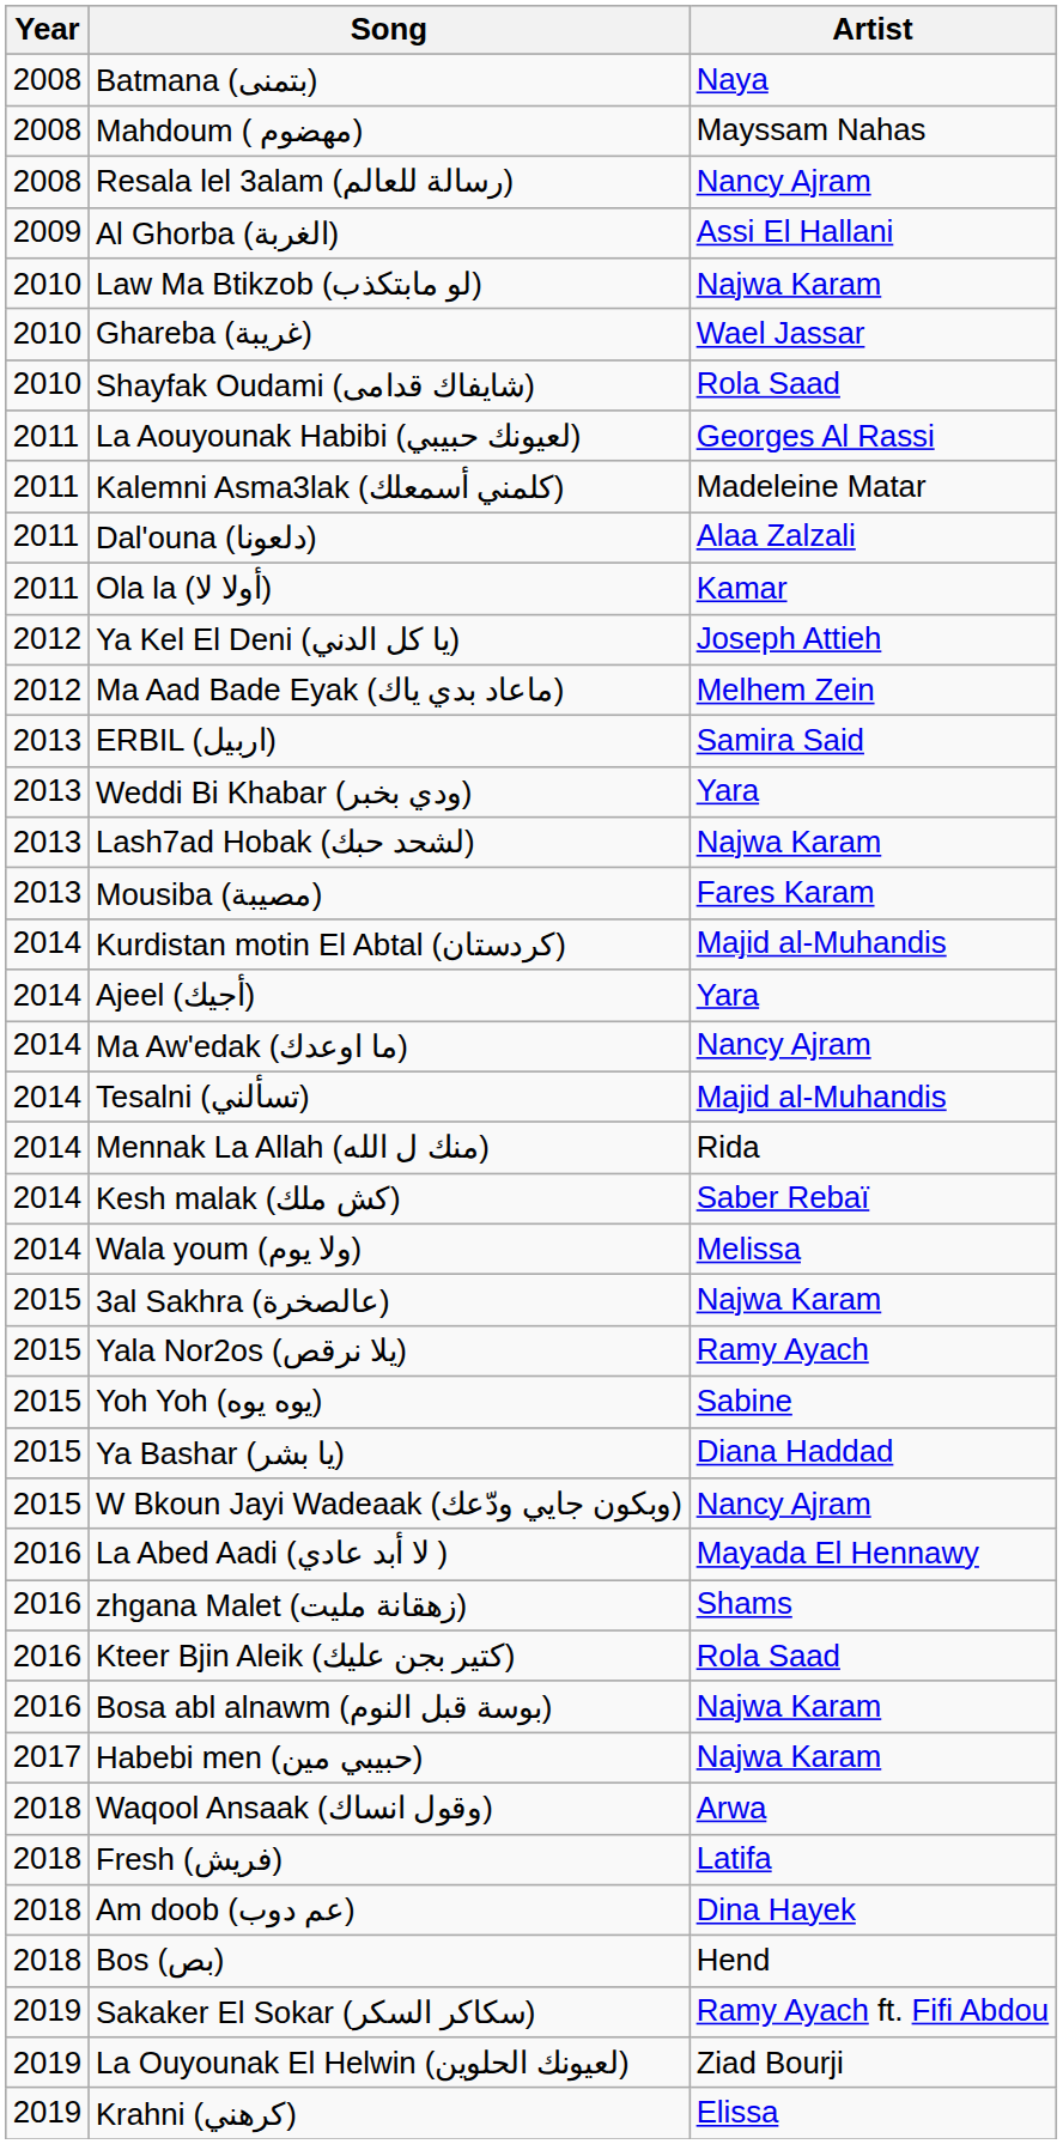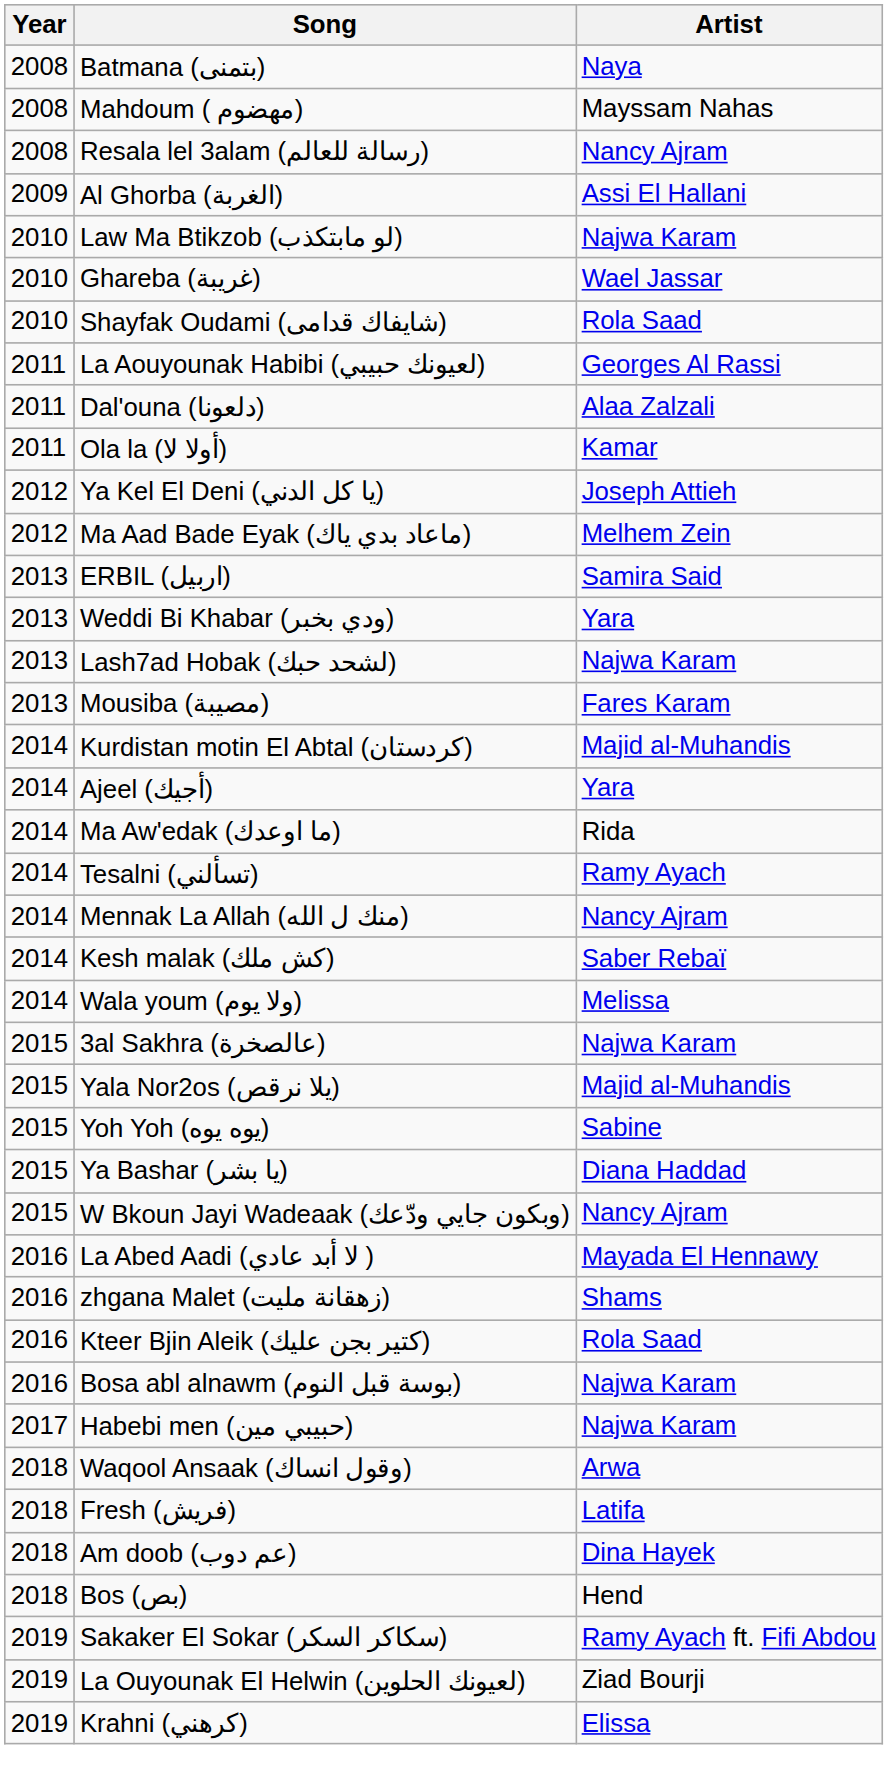 <table class="wikitable">
 <tr>
 <th>Year</th>
 <th>Song</th>
 <th>Artist</th>
 </tr>
 <tr>
 <td>2008</td>
 <td>Batmana (بتمنى)</td>
 <td><a href='#'>Naya</a></td>
 </tr>
 <tr>
 <td>2008</td>
 <td>Mahdoum ( مهضوم)</td>
 <td>Mayssam Nahas</td>
 </tr>
 <tr>
 <td>2008</td>
 <td>Resala lel 3alam (رسالة للعالم)</td>
 <td><a href='#'>Nancy Ajram</a></td>
 </tr>
 <tr>
 <td>2009</td>
 <td>Al Ghorba (الغربة)</td>
 <td><a href='#'>Assi El Hallani</a></td>
 </tr>
 <tr>
 <td>2010</td>
 <td>Law Ma Btikzob (لو مابتكذب)</td>
 <td><a href='#'>Najwa Karam</a></td>
 </tr>
 <tr>
 <td>2010</td>
 <td>Ghareba (غريبة)</td>
 <td><a href='#'>Wael Jassar</a></td>
 </tr>
 <tr>
 <td>2010</td>
 <td>Shayfak Oudami (شايفاك قدامى)</td>
 <td><a href='#'>Rola Saad</a></td>
 </tr>
 <tr>
 <td>2011</td>
 <td>La Aouyounak Habibi (لعيونك حبيبي)</td>
 <td><a href='#'>Georges Al Rassi</a></td>
-</tr>
-<tr>
-<td>2011</td>
-<td>Kalemni Asma3lak (كلمني أسمعلك)</td>
-<td>Madeleine Matar</td>
 </tr>
 <tr>
 <td>2011</td>
 <td>Dal'ouna (دلعونا)</td>
 <td><a href='#'>Alaa Zalzali</a></td>
 </tr>
 <tr>
 <td>2011</td>
 <td>Ola la (أولا لا)</td>
 <td><a href='#'>Kamar</a></td>
 </tr>
 <tr>
 <td>2012</td>
 <td>Ya Kel El Deni (يا كل الدني)</td>
 <td><a href='#'>Joseph Attieh</a></td>
 </tr>
 <tr>
 <td>2012</td>
 <td>Ma Aad Bade Eyak (ماعاد بدي ياك)</td>
 <td><a href='#'>Melhem Zein</a></td>
 </tr>
 <tr>
 <td>2013</td>
 <td>ERBIL (اربيل)</td>
 <td><a href='#'>Samira Said</a></td>
 </tr>
 <tr>
 <td>2013</td>
 <td>Weddi Bi Khabar (ودي بخبر)</td>
 <td><a href='#'>Yara</a></td>
 </tr>
 <tr>
 <td>2013</td>
 <td>Lash7ad Hobak (لشحد حبك)</td>
 <td><a href='#'>Najwa Karam</a></td>
 </tr>
 <tr>
 <td>2013</td>
 <td>Mousiba (مصيبة)</td>
 <td><a href='#'>Fares Karam</a></td>
 </tr>
 <tr>
 <td>2014</td>
 <td>Kurdistan motin El Abtal (كردستان)</td>
 <td><a href='#'>Majid al-Muhandis</a></td>
 </tr>
 <tr>
 <td>2014</td>
 <td>Ajeel (أجيك)</td>
 <td><a href='#'>Yara</a></td>
 </tr>
 <tr>
 <td>2014</td>
 <td>Ma Aw'edak (ما اوعدك)</td>
-<td><a href='#'>Nancy Ajram</a></td>
+<td>Rida</td>
 </tr>
 <tr>
 <td>2014</td>
 <td>Tesalni (تسألني)</td>
-<td><a href='#'>Majid al-Muhandis</a></td>
+<td><a href='#'>Ramy Ayach</a></td>
 </tr>
 <tr>
 <td>2014</td>
 <td>Mennak La Allah (منك ل الله)</td>
-<td>Rida</td>
+<td><a href='#'>Nancy Ajram</a></td>
 </tr>
 <tr>
 <td>2014</td>
 <td>Kesh malak (كش ملك)</td>
 <td><a href='#'>Saber Rebaï</a></td>
 </tr>
 <tr>
 <td>2014</td>
 <td>Wala youm (ولا يوم)</td>
 <td><a href='#'>Melissa</a></td>
 </tr>
 <tr>
 <td>2015</td>
 <td>3al Sakhra (عالصخرة)</td>
 <td><a href='#'>Najwa Karam</a></td>
 </tr>
 <tr>
 <td>2015</td>
 <td>Yala Nor2os (يلا نرقص)</td>
-<td><a href='#'>Ramy Ayach</a></td>
+<td><a href='#'>Majid al-Muhandis</a></td>
 </tr>
 <tr>
 <td>2015</td>
 <td>Yoh Yoh (يوه يوه)</td>
 <td><a href='#'>Sabine</a></td>
 </tr>
 <tr>
 <td>2015</td>
 <td>Ya Bashar (يا بشر)</td>
 <td><a href='#'>Diana Haddad</a></td>
 </tr>
 <tr>
 <td>2015</td>
 <td>W Bkoun Jayi Wadeaak (وبكون جايي ودّعك)</td>
 <td><a href='#'>Nancy Ajram</a></td>
 </tr>
 <tr>
 <td>2016</td>
 <td>La Abed Aadi (لا أبد عادي )</td>
 <td><a href='#'>Mayada El Hennawy</a></td>
 </tr>
 <tr>
 <td>2016</td>
 <td>zhgana Malet (زهقانة مليت)</td>
 <td><a href='#'>Shams</a></td>
 </tr>
 <tr>
 <td>2016</td>
 <td>Kteer Bjin Aleik (كتير بجن عليك)</td>
 <td><a href='#'>Rola Saad</a></td>
 </tr>
 <tr>
 <td>2016</td>
 <td>Bosa abl alnawm (بوسة قبل النوم)</td>
 <td><a href='#'>Najwa Karam</a></td>
 </tr>
 <tr>
 <td>2017</td>
 <td>Habebi men (حبيبي مين)</td>
 <td><a href='#'>Najwa Karam</a></td>
 </tr>
 <tr>
 <td>2018</td>
 <td>Waqool Ansaak (وقول انساك)</td>
 <td><a href='#'>Arwa</a></td>
 </tr>
 <tr>
 <td>2018</td>
 <td>Fresh (فريش)</td>
 <td><a href='#'>Latifa</a></td>
 </tr>
 <tr>
 <td>2018</td>
 <td>Am doob (عم دوب)</td>
 <td><a href='#'>Dina Hayek</a></td>
 </tr>
 <tr>
 <td>2018</td>
 <td>Bos (بص)</td>
 <td>Hend</td>
 </tr>
 <tr>
 <td>2019</td>
 <td>Sakaker El Sokar (سكاكر السكر)</td>
 <td><a href='#'>Ramy Ayach</a> ft. <a href='#'>Fifi Abdou</a></td>
 </tr>
 <tr>
 <td>2019</td>
 <td>La Ouyounak El Helwin (لعيونك الحلوين)</td>
 <td>Ziad Bourji</td>
 </tr>
 <tr>
 <td>2019</td>
 <td>Krahni (كرهني)</td>
 <td><a href='#'>Elissa</a></td>
 </tr>
 </table>
